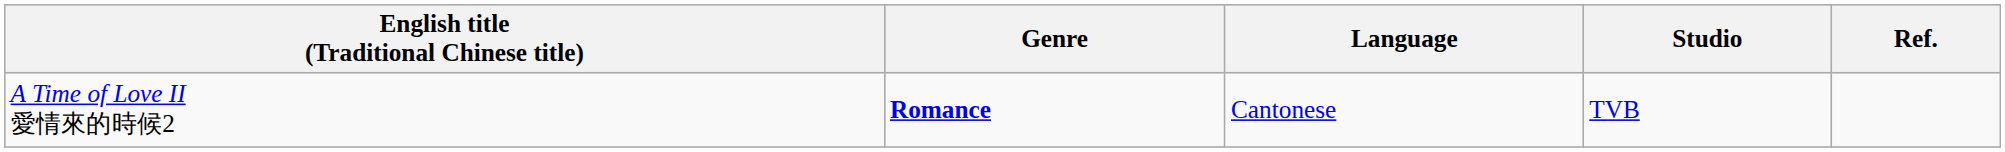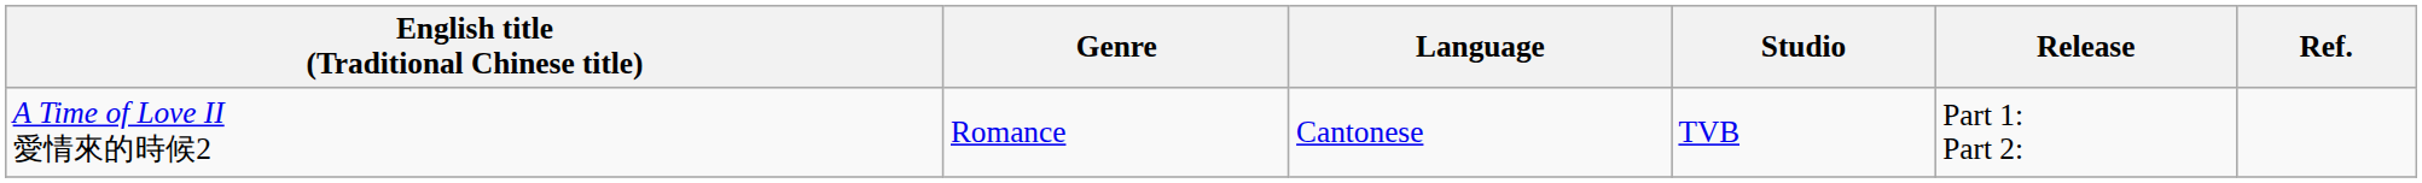 <table class="wikitable sortable" style="width:100%;">
 <tr>
 <th>English title<br>(Traditional Chinese title)</th>
 <th>Genre</th>
 <th>Language</th>
 <th>Studio</th>
+<th>Release</th>
 <th>Ref.</th>
 </tr>
 <tr>
 <td><em><a href='#'>A Time of Love II</a></em><br>愛情來的時候2</td>
-<td><strong><a href='#'>Romance</a></strong></td>
+<td><a href='#'>Romance</a></td>
 <td><a href='#'>Cantonese</a></td>
 <td><a href='#'>TVB</a></td>
+<td>Part 1: <br>Part 2: </td>
 <td></td>
 </tr>
 </table>
